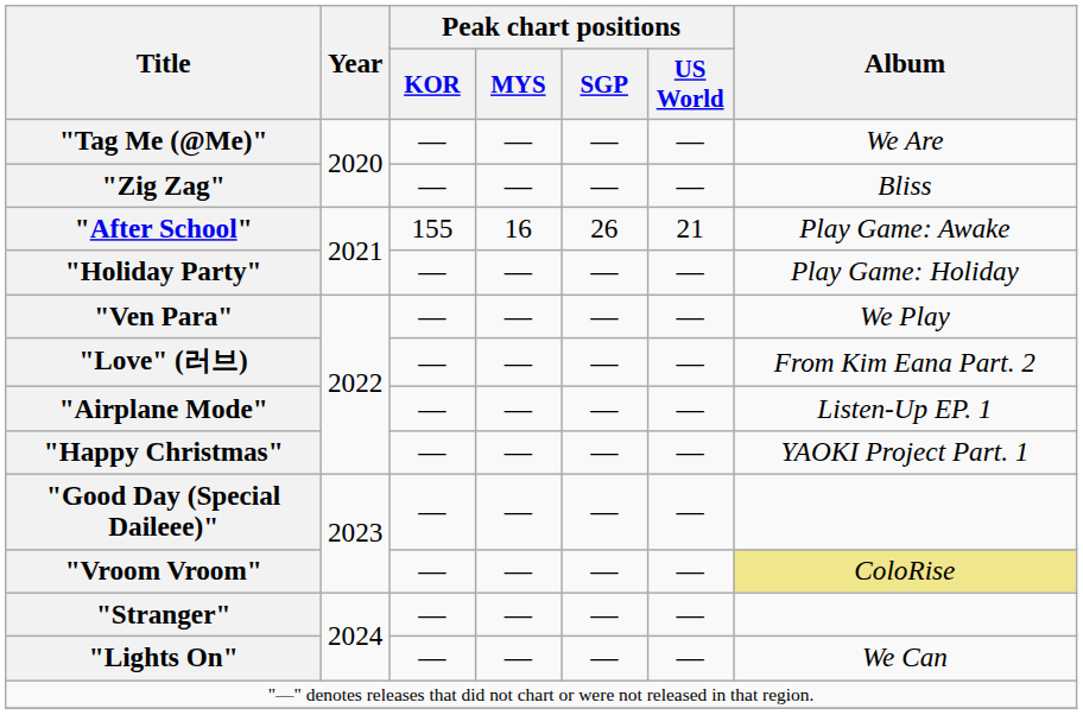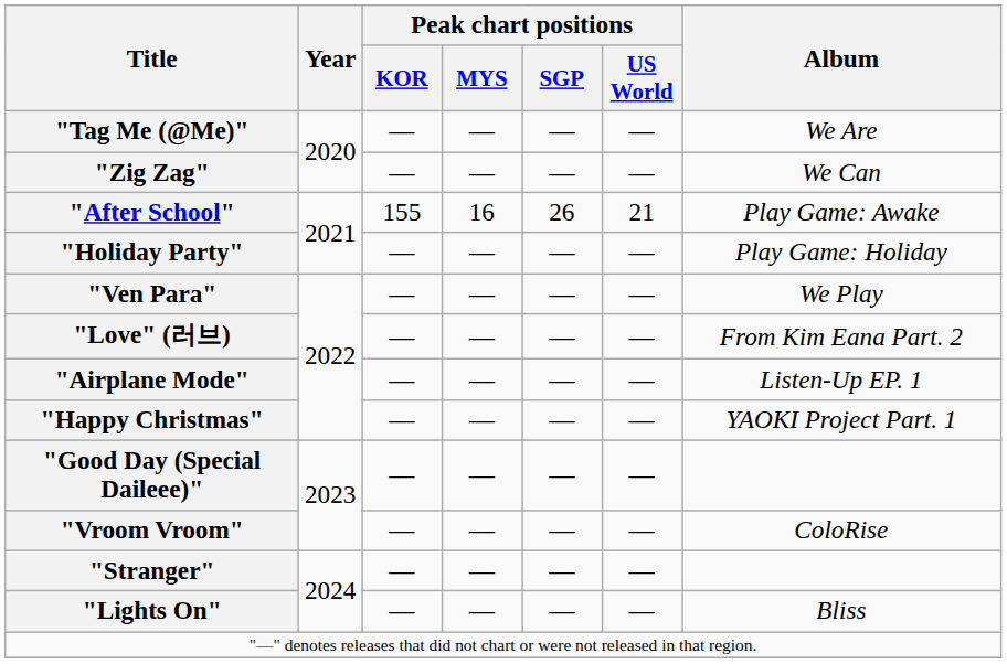 <table class="wikitable plainrowheaders" style="text-align:center;">
 <tr>
 <th scope="col" rowspan="2" style="width:11em;">Title</th>
 <th scope="col" rowspan="2">Year</th>
 <th scope="col" colspan="4">Peak chart positions</th>
 <th scope="col" rowspan="2" style="width:12em;">Album</th>
 </tr>
 <tr>
 <th scope="col" style="width:3em;font-size:90%;"><a href='#'>KOR</a><br></th>
 <th scope="col" style="width:3em;font-size:90%;"><a href='#'>MYS</a><br></th>
 <th scope="col" style="width:3em;font-size:90%;"><a href='#'>SGP</a><br></th>
 <th scope="col" style="width:3em;font-size:90%;"><a href='#'>US<br>World</a><br></th>
 </tr>
 <tr>
 <th scope="row">"Tag Me (@Me)"</th>
 <td rowspan="2">2020</td>
 <td>—</td>
 <td>—</td>
 <td>—</td>
 <td>—</td>
 <td><em>We Are</em></td>
 </tr>
 <tr>
 <th scope="row">"Zig Zag"</th>
 <td>—</td>
 <td>—</td>
 <td>—</td>
 <td>—</td>
-<td><em>Bliss</em></td>
+<td><em>We Can</em></td>
 </tr>
 <tr>
 <th scope="row">"<a href='#'>After School</a>"</th>
 <td rowspan="2">2021</td>
 <td>155</td>
 <td>16</td>
 <td>26</td>
 <td>21</td>
 <td><em>Play Game: Awake</em></td>
 </tr>
 <tr>
 <th scope="row">"Holiday Party"</th>
 <td>—</td>
 <td>—</td>
 <td>—</td>
 <td>—</td>
 <td><em>Play Game: Holiday</em></td>
 </tr>
 <tr>
 <th scope="row">"Ven Para"</th>
 <td rowspan="4">2022</td>
 <td>—</td>
 <td>—</td>
 <td>—</td>
 <td>—</td>
 <td><em>We Play</em></td>
 </tr>
 <tr>
 <th scope="row">"Love" (러브) </th>
 <td>—</td>
 <td>—</td>
 <td>—</td>
 <td>—</td>
 <td><em>From Kim Eana Part. 2</em></td>
 </tr>
 <tr>
 <th scope="row">"Airplane Mode"</th>
 <td>—</td>
 <td>—</td>
 <td>—</td>
 <td>—</td>
 <td><em>Listen-Up EP. 1</em></td>
 </tr>
 <tr>
 <th scope="row">"Happy Christmas" </th>
 <td>—</td>
 <td>—</td>
 <td>—</td>
 <td>—</td>
 <td><em>YAOKI Project Part. 1</em></td>
 </tr>
 <tr>
 <th scope="row">"Good Day (Special Daileee)"</th>
 <td rowspan="2">2023</td>
 <td>—</td>
 <td>—</td>
 <td>—</td>
 <td>—</td>
 <td></td>
 </tr>
 <tr>
 <th scope="row">"Vroom Vroom"</th>
 <td>—</td>
 <td>—</td>
 <td>—</td>
 <td>—</td>
-<td style="background: khaki;"><em>ColoRise</em></td>
+<td><em>ColoRise</em></td>
 </tr>
 <tr>
 <th scope="row">"Stranger"</th>
 <td rowspan="2">2024</td>
 <td>—</td>
 <td>—</td>
 <td>—</td>
 <td>—</td>
 <td></td>
 </tr>
 <tr>
 <th scope="row">"Lights On"</th>
 <td>—</td>
 <td>—</td>
 <td>—</td>
 <td>—</td>
-<td><em>We Can</em></td>
+<td><em>Bliss</em></td>
 </tr>
 <tr>
 <td colspan="8" style="text-align:center; font-size:8pt;">"—" denotes releases that did not chart or were not released in that region.</td>
 </tr>
 <tr>
 </tr>
 </table>
